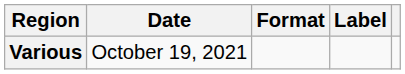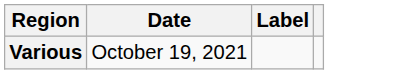 <table class="wikitable plainrowheaders">
 <tr>
 <th scope="col">Region</th>
 <th scope="col">Date</th>
-<th scope="col">Format</th>
 <th scope="col">Label</th>
 <th scope="col"></th>
 </tr>
 <tr>
 <th scope="row">Various</th>
 <td>October 19, 2021</td>
-<td></td>
 <td scope="row"></td>
 <td align="center"></td>
 </tr>
 </table>
